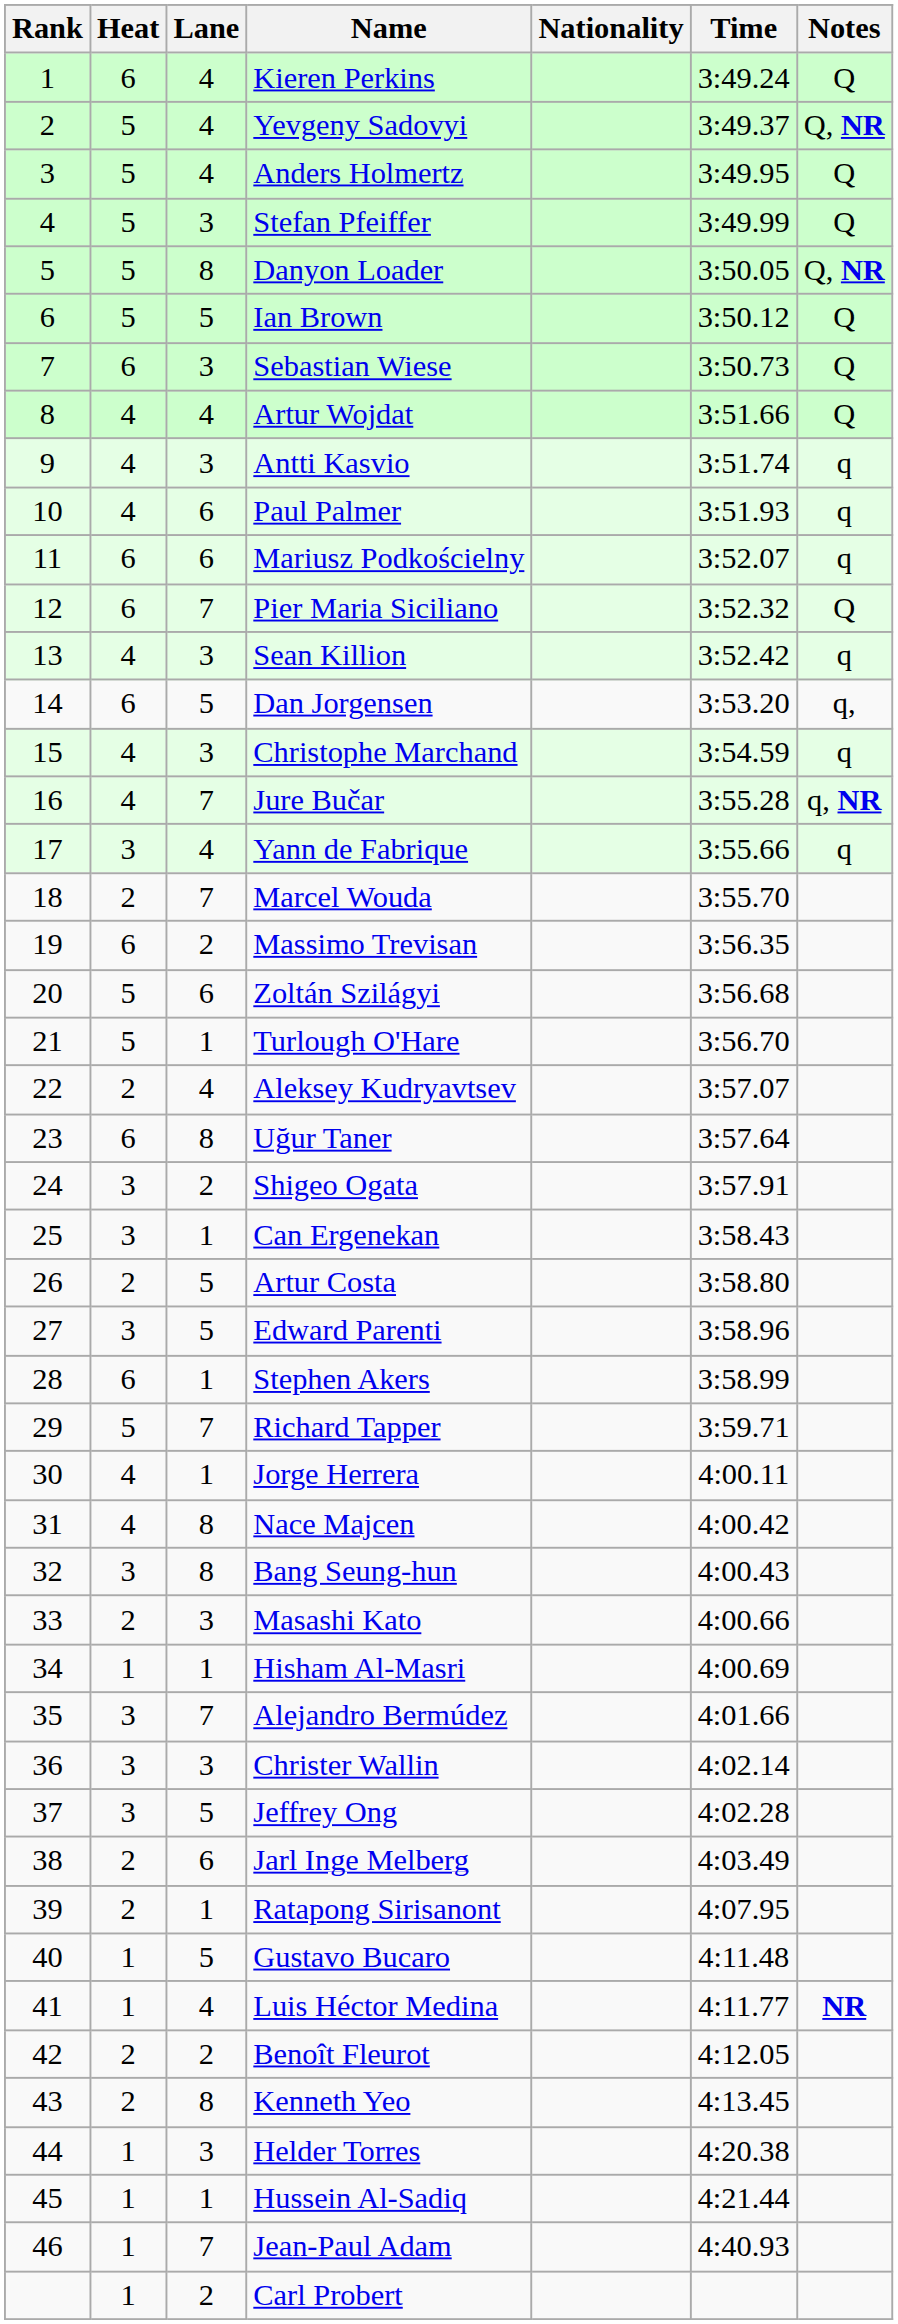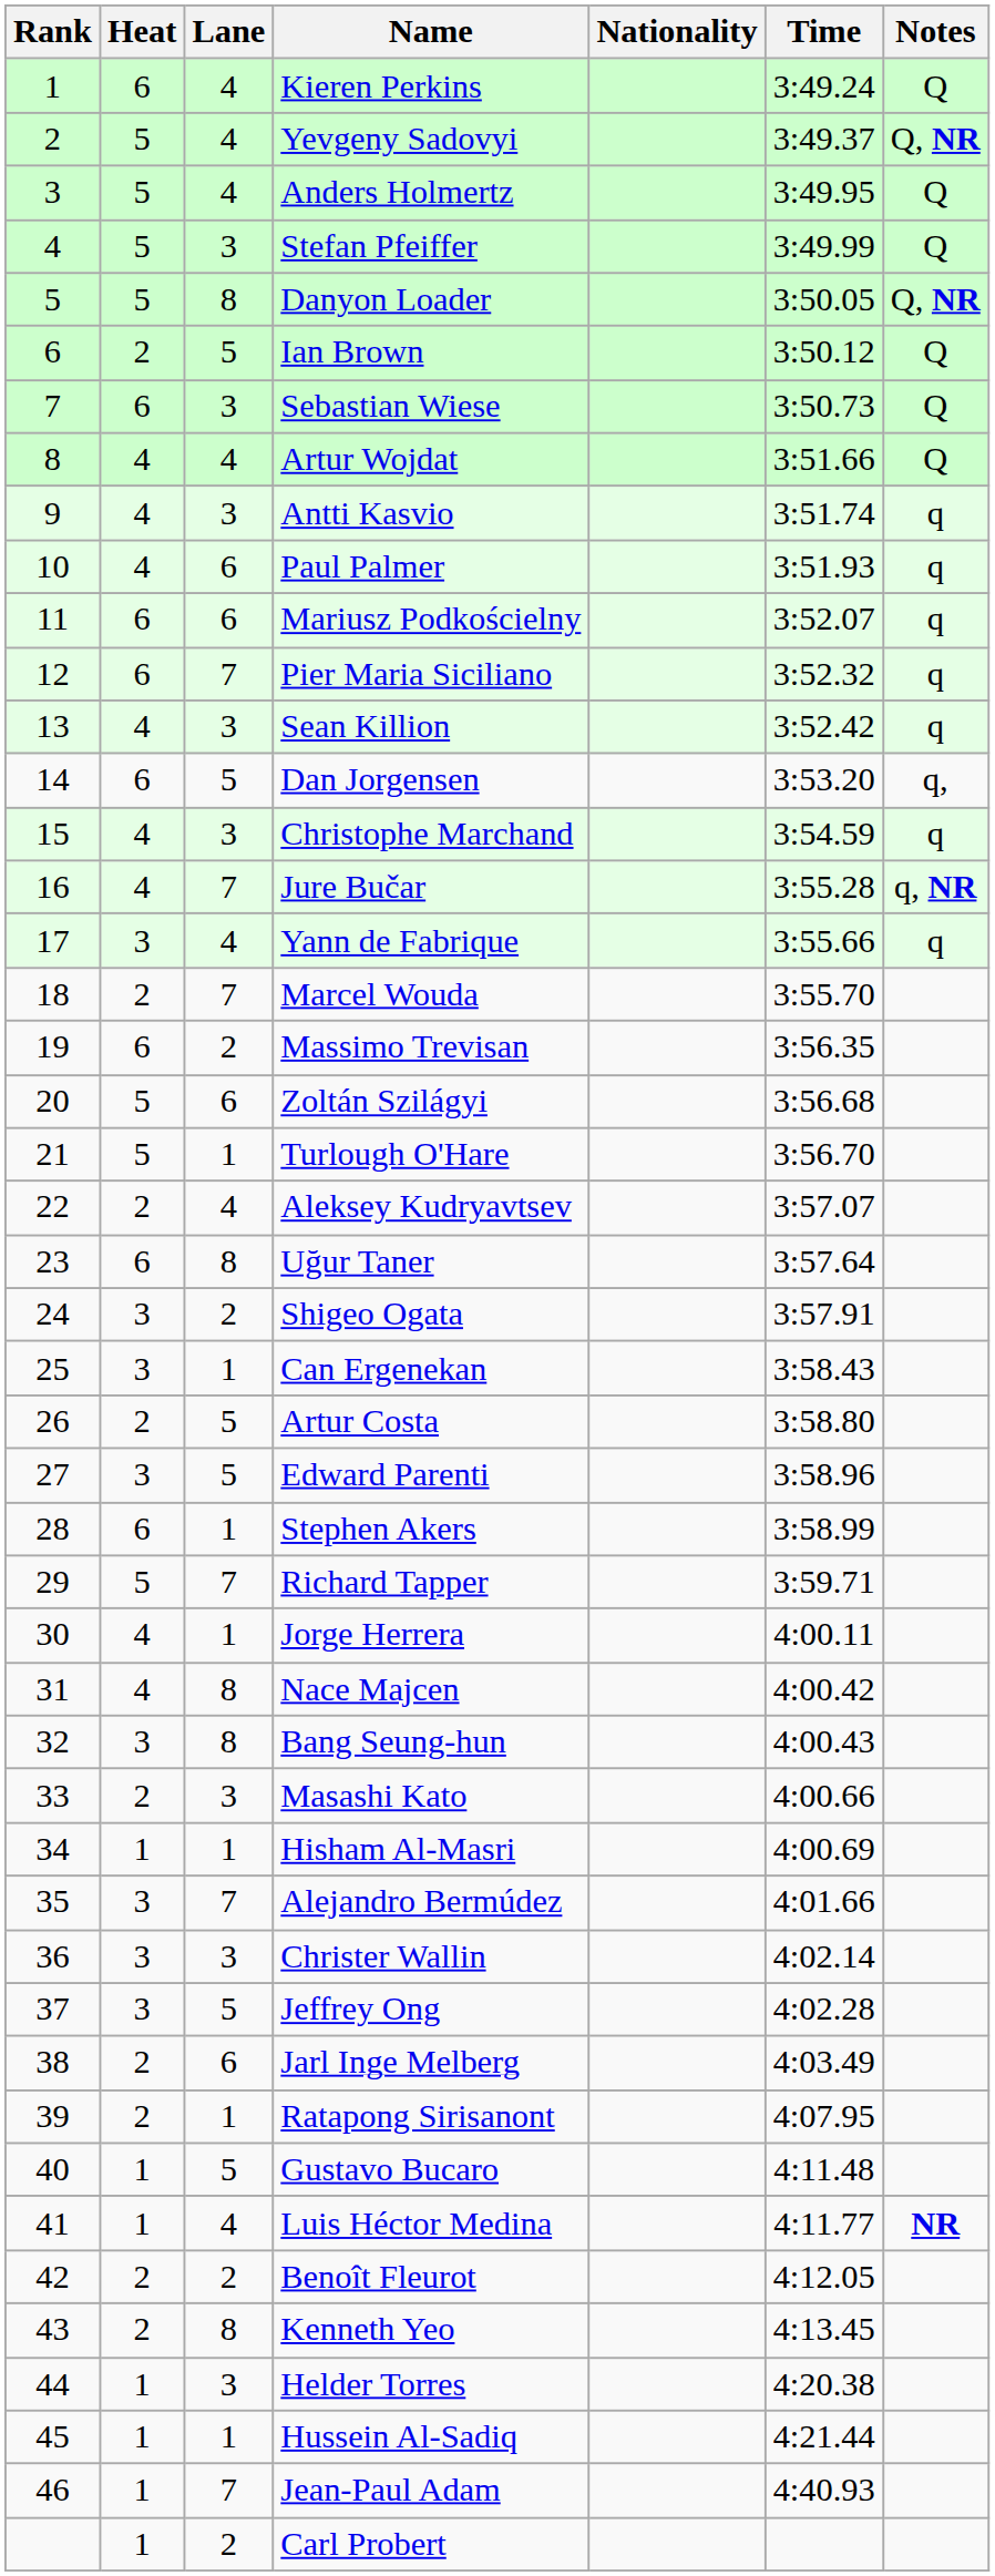 <table class="wikitable sortable" style="text-align:center">
 <tr>
 <th>Rank</th>
 <th>Heat</th>
 <th>Lane</th>
 <th>Name</th>
 <th>Nationality</th>
 <th>Time</th>
 <th>Notes</th>
 </tr>
 <tr bgcolor=#cfc>
 <td>1</td>
 <td>6</td>
 <td>4</td>
 <td align=left><a href='#'>Kieren Perkins</a></td>
 <td align=left></td>
 <td>3:49.24</td>
 <td>Q</td>
 </tr>
 <tr bgcolor=#cfc>
 <td>2</td>
 <td>5</td>
 <td>4</td>
 <td align=left><a href='#'>Yevgeny Sadovyi</a></td>
 <td align=left></td>
 <td>3:49.37</td>
 <td>Q, <strong><a href='#'>NR</a></strong></td>
 </tr>
 <tr bgcolor=#cfc>
 <td>3</td>
 <td>5</td>
 <td>4</td>
 <td align=left><a href='#'>Anders Holmertz</a></td>
 <td align=left></td>
 <td>3:49.95</td>
 <td>Q</td>
 </tr>
 <tr bgcolor=#cfc>
 <td>4</td>
 <td>5</td>
 <td>3</td>
 <td align=left><a href='#'>Stefan Pfeiffer</a></td>
 <td align=left></td>
 <td>3:49.99</td>
 <td>Q</td>
 </tr>
 <tr bgcolor=#cfc>
 <td>5</td>
 <td>5</td>
 <td>8</td>
 <td align=left><a href='#'>Danyon Loader</a></td>
 <td align=left></td>
 <td>3:50.05</td>
 <td>Q, <strong><a href='#'>NR</a></strong></td>
 </tr>
 <tr bgcolor=#cfc>
 <td>6</td>
-<td>5</td>
+<td>2</td>
 <td>5</td>
 <td align=left><a href='#'>Ian Brown</a></td>
 <td align=left></td>
 <td>3:50.12</td>
 <td>Q</td>
 </tr>
 <tr bgcolor=#cfc>
 <td>7</td>
 <td>6</td>
 <td>3</td>
 <td align=left><a href='#'>Sebastian Wiese</a></td>
 <td align=left></td>
 <td>3:50.73</td>
 <td>Q</td>
 </tr>
 <tr bgcolor=#cfc>
 <td>8</td>
 <td>4</td>
 <td>4</td>
 <td align=left><a href='#'>Artur Wojdat</a></td>
 <td align=left></td>
 <td>3:51.66</td>
 <td>Q</td>
 </tr>
 <tr bgcolor=e5ffe5>
 <td>9</td>
 <td>4</td>
 <td>3</td>
 <td align=left><a href='#'>Antti Kasvio</a></td>
 <td align=left></td>
 <td>3:51.74</td>
 <td>q</td>
 </tr>
 <tr bgcolor=e5ffe5>
 <td>10</td>
 <td>4</td>
 <td>6</td>
 <td align=left><a href='#'>Paul Palmer</a></td>
 <td align=left></td>
 <td>3:51.93</td>
 <td>q</td>
 </tr>
 <tr bgcolor=e5ffe5>
 <td>11</td>
 <td>6</td>
 <td>6</td>
 <td align=left><a href='#'>Mariusz Podkościelny</a></td>
 <td align=left></td>
 <td>3:52.07</td>
 <td>q</td>
 </tr>
 <tr bgcolor=e5ffe5>
 <td>12</td>
 <td>6</td>
 <td>7</td>
 <td align=left><a href='#'>Pier Maria Siciliano</a></td>
 <td align=left></td>
 <td>3:52.32</td>
-<td>Q</td>
+<td>q</td>
 </tr>
 <tr bgcolor=e5ffe5>
 <td>13</td>
 <td>4</td>
 <td>3</td>
 <td align=left><a href='#'>Sean Killion</a></td>
 <td align=left></td>
 <td>3:52.42</td>
 <td>q</td>
 </tr>
 <tr>
 <td>14</td>
 <td>6</td>
 <td>5</td>
 <td align=left><a href='#'>Dan Jorgensen</a></td>
 <td align=left></td>
 <td>3:53.20</td>
 <td>q, </td>
 </tr>
 <tr bgcolor=e5ffe5>
 <td>15</td>
 <td>4</td>
 <td>3</td>
 <td align=left><a href='#'>Christophe Marchand</a></td>
 <td align=left></td>
 <td>3:54.59</td>
 <td>q</td>
 </tr>
 <tr bgcolor=e5ffe5>
 <td>16</td>
 <td>4</td>
 <td>7</td>
 <td align=left><a href='#'>Jure Bučar</a></td>
 <td align=left></td>
 <td>3:55.28</td>
 <td>q, <strong><a href='#'>NR</a></strong></td>
 </tr>
 <tr bgcolor=e5ffe5>
 <td>17</td>
 <td>3</td>
 <td>4</td>
 <td align=left><a href='#'>Yann de Fabrique</a></td>
 <td align=left></td>
 <td>3:55.66</td>
 <td>q</td>
 </tr>
 <tr>
 <td>18</td>
 <td>2</td>
 <td>7</td>
 <td align=left><a href='#'>Marcel Wouda</a></td>
 <td align=left></td>
 <td>3:55.70</td>
 <td></td>
 </tr>
 <tr>
 <td>19</td>
 <td>6</td>
 <td>2</td>
 <td align=left><a href='#'>Massimo Trevisan</a></td>
 <td align=left></td>
 <td>3:56.35</td>
 <td></td>
 </tr>
 <tr>
 <td>20</td>
 <td>5</td>
 <td>6</td>
 <td align=left><a href='#'>Zoltán Szilágyi</a></td>
 <td align=left></td>
 <td>3:56.68</td>
 <td></td>
 </tr>
 <tr>
 <td>21</td>
 <td>5</td>
 <td>1</td>
 <td align=left><a href='#'>Turlough O'Hare</a></td>
 <td align=left></td>
 <td>3:56.70</td>
 <td></td>
 </tr>
 <tr>
 <td>22</td>
 <td>2</td>
 <td>4</td>
 <td align=left><a href='#'>Aleksey Kudryavtsev</a></td>
 <td align=left></td>
 <td>3:57.07</td>
 <td></td>
 </tr>
 <tr>
 <td>23</td>
 <td>6</td>
 <td>8</td>
 <td align=left><a href='#'>Uğur Taner</a></td>
 <td align=left></td>
 <td>3:57.64</td>
 <td></td>
 </tr>
 <tr>
 <td>24</td>
 <td>3</td>
 <td>2</td>
 <td align=left><a href='#'>Shigeo Ogata</a></td>
 <td align=left></td>
 <td>3:57.91</td>
 <td></td>
 </tr>
 <tr>
 <td>25</td>
 <td>3</td>
 <td>1</td>
 <td align=left><a href='#'>Can Ergenekan</a></td>
 <td align=left></td>
 <td>3:58.43</td>
 <td></td>
 </tr>
 <tr>
 <td>26</td>
 <td>2</td>
 <td>5</td>
 <td align=left><a href='#'>Artur Costa</a></td>
 <td align=left></td>
 <td>3:58.80</td>
 <td></td>
 </tr>
 <tr>
 <td>27</td>
 <td>3</td>
 <td>5</td>
 <td align=left><a href='#'>Edward Parenti</a></td>
 <td align=left></td>
 <td>3:58.96</td>
 <td></td>
 </tr>
 <tr>
 <td>28</td>
 <td>6</td>
 <td>1</td>
 <td align=left><a href='#'>Stephen Akers</a></td>
 <td align=left></td>
 <td>3:58.99</td>
 <td></td>
 </tr>
 <tr>
 <td>29</td>
 <td>5</td>
 <td>7</td>
 <td align=left><a href='#'>Richard Tapper</a></td>
 <td align=left></td>
 <td>3:59.71</td>
 <td></td>
 </tr>
 <tr>
 <td>30</td>
 <td>4</td>
 <td>1</td>
 <td align=left><a href='#'>Jorge Herrera</a></td>
 <td align=left></td>
 <td>4:00.11</td>
 <td></td>
 </tr>
 <tr>
 <td>31</td>
 <td>4</td>
 <td>8</td>
 <td align=left><a href='#'>Nace Majcen</a></td>
 <td align=left></td>
 <td>4:00.42</td>
 <td></td>
 </tr>
 <tr>
 <td>32</td>
 <td>3</td>
 <td>8</td>
 <td align=left><a href='#'>Bang Seung-hun</a></td>
 <td align=left></td>
 <td>4:00.43</td>
 <td></td>
 </tr>
 <tr>
 <td>33</td>
 <td>2</td>
 <td>3</td>
 <td align=left><a href='#'>Masashi Kato</a></td>
 <td align=left></td>
 <td>4:00.66</td>
 <td></td>
 </tr>
 <tr>
 <td>34</td>
 <td>1</td>
 <td>1</td>
 <td align=left><a href='#'>Hisham Al-Masri</a></td>
 <td align=left></td>
 <td>4:00.69</td>
 <td></td>
 </tr>
 <tr>
 <td>35</td>
 <td>3</td>
 <td>7</td>
 <td align=left><a href='#'>Alejandro Bermúdez</a></td>
 <td align=left></td>
 <td>4:01.66</td>
 <td></td>
 </tr>
 <tr>
 <td>36</td>
 <td>3</td>
 <td>3</td>
 <td align=left><a href='#'>Christer Wallin</a></td>
 <td align=left></td>
 <td>4:02.14</td>
 <td></td>
 </tr>
 <tr>
 <td>37</td>
 <td>3</td>
 <td>5</td>
 <td align=left><a href='#'>Jeffrey Ong</a></td>
 <td align=left></td>
 <td>4:02.28</td>
 <td></td>
 </tr>
 <tr>
 <td>38</td>
 <td>2</td>
 <td>6</td>
 <td align=left><a href='#'>Jarl Inge Melberg</a></td>
 <td align=left></td>
 <td>4:03.49</td>
 <td></td>
 </tr>
 <tr>
 <td>39</td>
 <td>2</td>
 <td>1</td>
 <td align=left><a href='#'>Ratapong Sirisanont</a></td>
 <td align=left></td>
 <td>4:07.95</td>
 <td></td>
 </tr>
 <tr>
 <td>40</td>
 <td>1</td>
 <td>5</td>
 <td align=left><a href='#'>Gustavo Bucaro</a></td>
 <td align=left></td>
 <td>4:11.48</td>
 <td></td>
 </tr>
 <tr>
 <td>41</td>
 <td>1</td>
 <td>4</td>
 <td align=left><a href='#'>Luis Héctor Medina</a></td>
 <td align=left></td>
 <td>4:11.77</td>
 <td><strong><a href='#'>NR</a></strong></td>
 </tr>
 <tr>
 <td>42</td>
 <td>2</td>
 <td>2</td>
 <td align=left><a href='#'>Benoît Fleurot</a></td>
 <td align=left></td>
 <td>4:12.05</td>
 <td></td>
 </tr>
 <tr>
 <td>43</td>
 <td>2</td>
 <td>8</td>
 <td align=left><a href='#'>Kenneth Yeo</a></td>
 <td align=left></td>
 <td>4:13.45</td>
 <td></td>
 </tr>
 <tr>
 <td>44</td>
 <td>1</td>
 <td>3</td>
 <td align=left><a href='#'>Helder Torres</a></td>
 <td align=left></td>
 <td>4:20.38</td>
 <td></td>
 </tr>
 <tr>
 <td>45</td>
 <td>1</td>
 <td>1</td>
 <td align=left><a href='#'>Hussein Al-Sadiq</a></td>
 <td align=left></td>
 <td>4:21.44</td>
 <td></td>
 </tr>
 <tr>
 <td>46</td>
 <td>1</td>
 <td>7</td>
 <td align=left><a href='#'>Jean-Paul Adam</a></td>
 <td align=left></td>
 <td>4:40.93</td>
 <td></td>
 </tr>
 <tr>
 <td></td>
 <td>1</td>
 <td>2</td>
 <td align=left><a href='#'>Carl Probert</a></td>
 <td align=left></td>
 <td></td>
 <td></td>
 </tr>
 </table>
